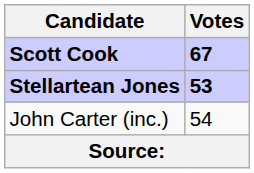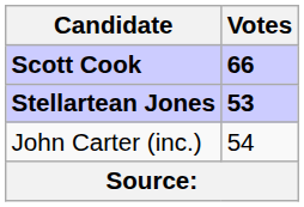 <table class="wikitable" style="font-size:90%">
 <tr>
 <th>Candidate</th>
 <th>Votes</th>
 </tr>
 <tr style="background:#ccccff">
 <td><strong>Scott Cook</strong></td>
-<td><strong>67</strong></td>
+<td><strong>66</strong></td>
 </tr>
 <tr style="background:#ccccff">
 <td><strong>Stellartean Jones</strong></td>
 <td><strong>53</strong></td>
 </tr>
 <tr>
 <td>John Carter (inc.)</td>
 <td>54</td>
 </tr>
 <tr>
 <th colspan=2>Source:</th>
 </tr>
 </table>
